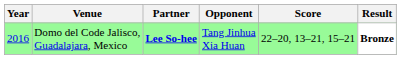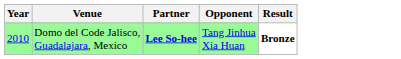 <table class="sortable wikitable" style="font-size: 90%;">
 <tr>
 <th>Year</th>
 <th>Venue</th>
 <th>Partner</th>
 <th>Opponent</th>
-<th>Score</th>
 <th>Result</th>
 </tr>
 <tr style="background:#98FB98">
-<td align="center"><a href='#'>2016</a></td>
+<td align="center"><a href='#'>2010</a></td>
 <td align="left">Domo del Code Jalisco,<br><a href='#'>Guadalajara</a>, Mexico</td>
 <td align="left"><strong> <a href='#'>Lee So-hee</a></strong></td>
 <td align="left"> <a href='#'>Tang Jinhua</a><br> <a href='#'>Xia Huan</a></td>
-<td align="left">22–20, 13–21, 15–21</td>
 <td style="text-align:left; background:white"> <strong>Bronze</strong></td>
 </tr>
 </table>
